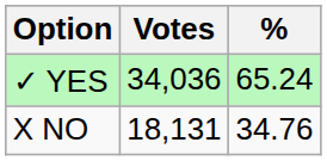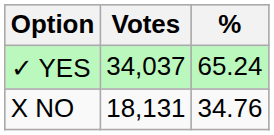 <table class="wikitable">
 <tr>
 <th>Option</th>
 <th>Votes</th>
 <th>%</th>
 </tr>
 <tr>
 <td style=background:#bbf8be>✓ YES</td>
-<td style=background:#bbf8be>34,036</td>
+<td style=background:#bbf8be>34,037</td>
 <td style=background:#bbf8be>65.24</td>
 </tr>
 <tr>
 <td>X NO</td>
 <td>18,131</td>
 <td>34.76</td>
 </tr>
 </table>
